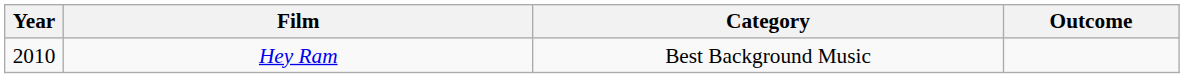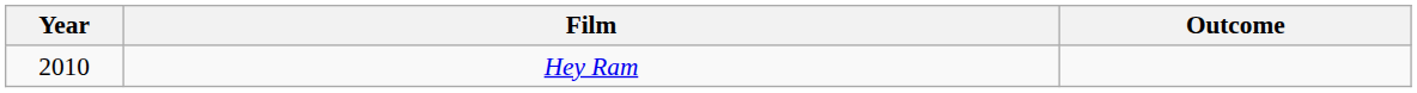 <table class="wikitable" style="width:100%;">
 <tr>
 <th width=5%>Year</th>
 <th style="width:40%;">Film</th>
-<th style="width:40%;">Category</th>
 <th style="width:15%;">Outcome</th>
 </tr>
 <tr>
 <td style="text-align:center;">2010</td>
 <td style="text-align:center;"><em><a href='#'>Hey Ram</a></em></td>
-<td style="text-align:center;">Best Background Music</td>
 <td></td>
 </tr>
 </table>
